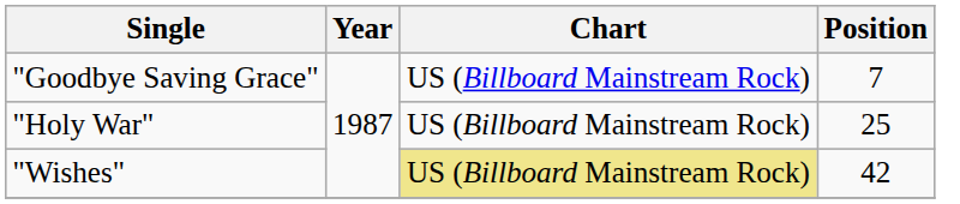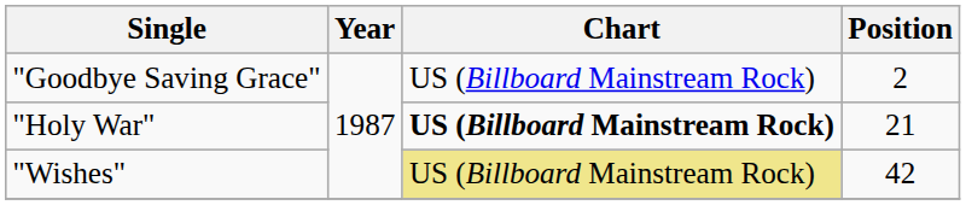 <table class="wikitable">
 <tr>
 <th>Single</th>
 <th>Year</th>
 <th>Chart</th>
 <th>Position</th>
 </tr>
 <tr>
 <td rowspan="1">"Goodbye Saving Grace"</td>
 <td rowspan="3">1987</td>
 <td>US (<a href='#'><em>Billboard</em> Mainstream Rock</a>)</td>
-<td align="center">7</td>
+<td align="center">2</td>
 </tr>
 <tr>
 <td rowspan="1">"Holy War"</td>
-<td>US (<em>Billboard</em> Mainstream Rock)</td>
-<td align="center">25</td>
+<td><strong>US (<em>Billboard</em> Mainstream Rock)</strong></td>
+<td align="center">21</td>
 </tr>
 <tr>
 <td rowspan="1">"Wishes"</td>
 <td style="background: khaki;">US (<em>Billboard</em> Mainstream Rock)</td>
 <td align="center">42</td>
 </tr>
 <tr>
 </tr>
 </table>
